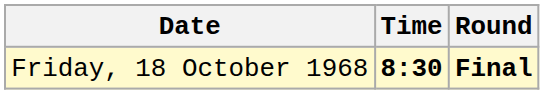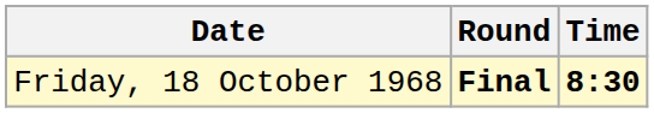 <table class="wikitable">
 <tr>
 <th>Date</th>
+<th>Round</th>
 <th>Time</th>
-<th>Round</th>
 </tr>
 <tr style=background:lemonchiffon>
 <td>Friday, 18 October 1968</td>
+<td><strong>Final</strong></td>
 <td><strong>8:30</strong></td>
-<td><strong>Final</strong></td>
 </tr>
 </table>
